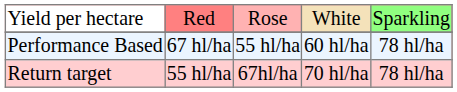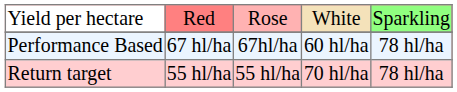 <table bgcolor="#FF8080 cellpadding="3" cellspacing="1" border="2" style="margin:1em auto; font-size: 95%; border: gray solid 1px; border-collapse: collapse">
 <tr Bgcolor="#FF8080">
 <td Bgcolor="#FFFFFF" align="left">Yield per hectare</td>
 <td Bgcolor="#FF8080" align="center">Red</td>
 <td Bgcolor="#FFB2B2" align="center">Rose</td>
 <td Bgcolor="#F4E2BA" align="center">White</td>
 <td Bgcolor="#90FF80" align "center">Sparkling</td>
 </tr>
 <tr bgcolor="#FFB2B2">
 </tr>
 <tr bgcolor="#EBF5FF">
 <td align="left">Performance Based</td>
 <td align="center">67 hl/ha</td>
-<td align="center">55 hl/ha</td>
+<td align="center">67hl/ha</td>
 <td align="center">60 hl/ha</td>
 <td align="center">78 hl/ha</td>
 </tr>
 <tr>
 <td align="left">Return target</td>
 <td align="center">55 hl/ha</td>
-<td align="center">67hl/ha</td>
+<td align="center">55 hl/ha</td>
 <td align="center">70 hl/ha</td>
 <td align="center">78 hl/ha</td>
 </tr>
 </table>
